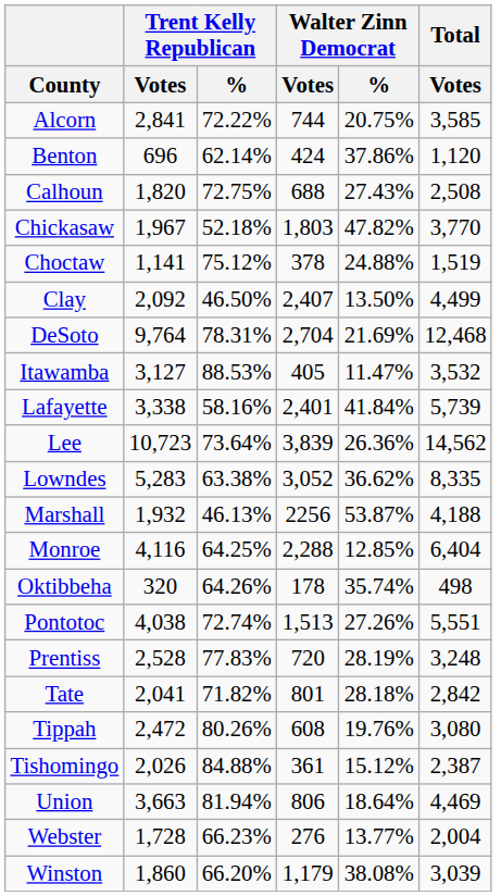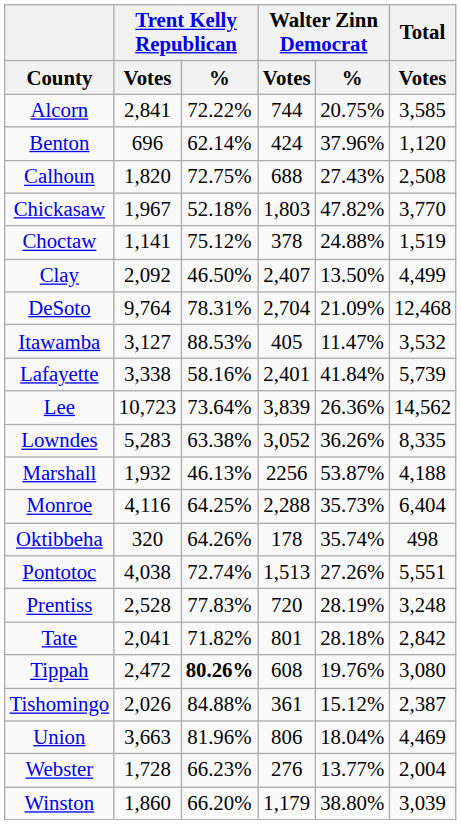 <table class="wikitable sortable" style="text-align:center">
 <tr>
 <th></th>
 <th colspan="2" style="text-align:center;"><a href='#'>Trent Kelly</a><br><a href='#'>Republican</a></th>
 <th colspan="2" style="text-align:center;">Walter Zinn<br><a href='#'>Democrat</a></th>
 <th style="text-align:center;">Total</th>
 </tr>
 <tr>
 <th style="text-align:center;">County</th>
 <th style="text-align:center;" data-sort-type="number">Votes</th>
 <th style="text-align:center;" data-sort-type="number">%</th>
 <th style="text-align:center;" data-sort-type="number">Votes</th>
 <th style="text-align:center;" data-sort-type="number">%</th>
 <th style="text-align:center;" data-sort-type="number">Votes</th>
 </tr>
 <tr>
 <td style="text-align:center;"><a href='#'>Alcorn</a></td>
 <td>2,841</td>
 <td>72.22%</td>
 <td>744</td>
 <td>20.75%</td>
 <td>3,585</td>
 </tr>
 <tr>
 <td style="text-align:center;"><a href='#'>Benton</a></td>
 <td>696</td>
 <td>62.14%</td>
 <td>424</td>
-<td>37.86%</td>
+<td>37.96%</td>
 <td>1,120</td>
 </tr>
 <tr>
 <td style="text-align:center;"><a href='#'>Calhoun</a></td>
 <td>1,820</td>
 <td>72.75%</td>
 <td>688</td>
 <td>27.43%</td>
 <td>2,508</td>
 </tr>
 <tr>
 <td style="text-align:center;"><a href='#'>Chickasaw</a></td>
 <td>1,967</td>
 <td>52.18%</td>
 <td>1,803</td>
 <td>47.82%</td>
 <td>3,770</td>
 </tr>
 <tr>
 <td style="text-align:center;"><a href='#'>Choctaw</a></td>
 <td>1,141</td>
 <td>75.12%</td>
 <td>378</td>
 <td>24.88%</td>
 <td>1,519</td>
 </tr>
 <tr>
 <td style="text-align:center;"><a href='#'>Clay</a></td>
 <td>2,092</td>
 <td>46.50%</td>
 <td>2,407</td>
 <td>13.50%</td>
 <td>4,499</td>
 </tr>
 <tr>
 <td style="text-align:center;"><a href='#'>DeSoto</a></td>
 <td>9,764</td>
 <td>78.31%</td>
 <td>2,704</td>
-<td>21.69%</td>
+<td>21.09%</td>
 <td>12,468</td>
 </tr>
 <tr>
 <td style="text-align:center;"><a href='#'>Itawamba</a></td>
 <td>3,127</td>
 <td>88.53%</td>
 <td>405</td>
 <td>11.47%</td>
 <td>3,532</td>
 </tr>
 <tr>
 <td style="text-align:center;"><a href='#'>Lafayette</a></td>
 <td>3,338</td>
 <td>58.16%</td>
 <td>2,401</td>
 <td>41.84%</td>
 <td>5,739</td>
 </tr>
 <tr>
 <td style="text-align:center;"><a href='#'>Lee</a></td>
 <td>10,723</td>
 <td>73.64%</td>
 <td>3,839</td>
 <td>26.36%</td>
 <td>14,562</td>
 </tr>
 <tr>
 <td style="text-align:center;"><a href='#'>Lowndes</a></td>
 <td>5,283</td>
 <td>63.38%</td>
 <td>3,052</td>
-<td>36.62%</td>
+<td>36.26%</td>
 <td>8,335</td>
 </tr>
 <tr>
 <td style="text-align:center;"><a href='#'>Marshall</a></td>
 <td>1,932</td>
 <td>46.13%</td>
 <td>2256</td>
 <td>53.87%</td>
 <td>4,188</td>
 </tr>
 <tr>
 <td style="text-align:center;"><a href='#'>Monroe</a></td>
 <td>4,116</td>
 <td>64.25%</td>
 <td>2,288</td>
-<td>12.85%</td>
+<td>35.73%</td>
 <td>6,404</td>
 </tr>
 <tr>
 <td style="text-align:center;"><a href='#'>Oktibbeha</a></td>
 <td>320</td>
 <td>64.26%</td>
 <td>178</td>
 <td>35.74%</td>
 <td>498</td>
 </tr>
 <tr>
 <td style="text-align:center;"><a href='#'>Pontotoc</a></td>
 <td>4,038</td>
 <td>72.74%</td>
 <td>1,513</td>
 <td>27.26%</td>
 <td>5,551</td>
 </tr>
 <tr>
 <td style="text-align:center;"><a href='#'>Prentiss</a></td>
 <td>2,528</td>
 <td>77.83%</td>
 <td>720</td>
 <td>28.19%</td>
 <td>3,248</td>
 </tr>
 <tr>
 <td style="text-align:center;"><a href='#'>Tate</a></td>
 <td>2,041</td>
 <td>71.82%</td>
 <td>801</td>
 <td>28.18%</td>
 <td>2,842</td>
 </tr>
 <tr>
 <td style="text-align:center;"><a href='#'>Tippah</a></td>
 <td>2,472</td>
-<td>80.26%</td>
+<td><strong>80.26%</strong></td>
 <td>608</td>
 <td>19.76%</td>
 <td>3,080</td>
 </tr>
 <tr>
 <td style="text-align:center;"><a href='#'>Tishomingo</a></td>
 <td>2,026</td>
 <td>84.88%</td>
 <td>361</td>
 <td>15.12%</td>
 <td>2,387</td>
 </tr>
 <tr>
 <td style="text-align:center;"><a href='#'>Union</a></td>
 <td>3,663</td>
-<td>81.94%</td>
+<td>81.96%</td>
 <td>806</td>
-<td>18.64%</td>
+<td>18.04%</td>
 <td>4,469</td>
 </tr>
 <tr>
 <td style="text-align:center;"><a href='#'>Webster</a></td>
 <td>1,728</td>
 <td>66.23%</td>
 <td>276</td>
 <td>13.77%</td>
 <td>2,004</td>
 </tr>
 <tr>
 <td style="text-align:center;"><a href='#'>Winston</a></td>
 <td>1,860</td>
 <td>66.20%</td>
 <td>1,179</td>
-<td>38.08%</td>
+<td>38.80%</td>
 <td>3,039</td>
 </tr>
 </table>
